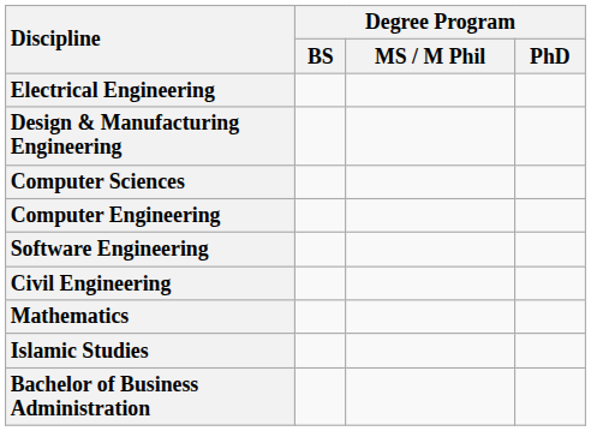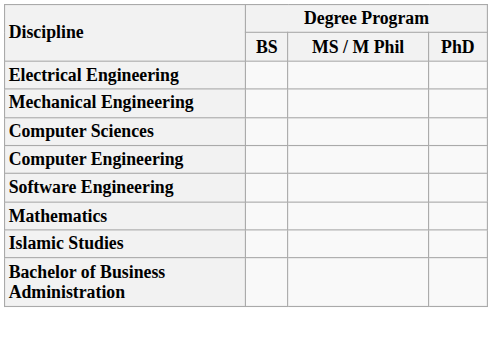 <table class="wikitable" style="text-align:center;">
 <tr>
 <th rowspan="2" style="width:210px; text-align:left;">Discipline</th>
 <th colspan="3" style="width:210px;">Degree Program</th>
 </tr>
 <tr>
 <th>BS</th>
 <th>MS / M Phil</th>
 <th>PhD</th>
 </tr>
 <tr>
 <th style="text-align:left">Electrical Engineering</th>
 <td></td>
 <td></td>
 <td></td>
 </tr>
 <tr>
-<th style="text-align:left">Design & Manufacturing Engineering</th>
+<th style="text-align:left">Mechanical Engineering</th>
 <td></td>
 <td></td>
 <td></td>
 </tr>
 <tr>
 <th style="text-align:left">Computer Sciences</th>
 <td></td>
 <td></td>
 <td></td>
 </tr>
 <tr>
 <th style="text-align:left">Computer Engineering</th>
 <td></td>
 <td></td>
 <td></td>
 </tr>
 <tr>
 <th style="text-align:left">Software Engineering</th>
 <td></td>
 <td></td>
 </tr>
 <tr>
-<th style="text-align:left">Civil Engineering</th>
-<td></td>
-<td></td>
-<td></td>
-</tr>
-<tr>
 <th style="text-align:left">Mathematics</th>
 <td></td>
 <td></td>
 <td></td>
 </tr>
 <tr>
 <th style="text-align:left">Islamic Studies</th>
 <td></td>
 <td></td>
 <td></td>
 </tr>
 <tr>
 <th style="text-align:left">Bachelor of Business Administration</th>
 <td></td>
 <td></td>
 </tr>
 </table>
